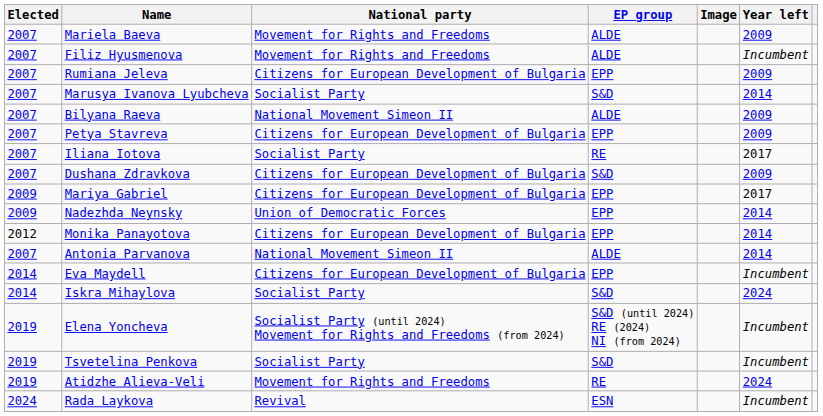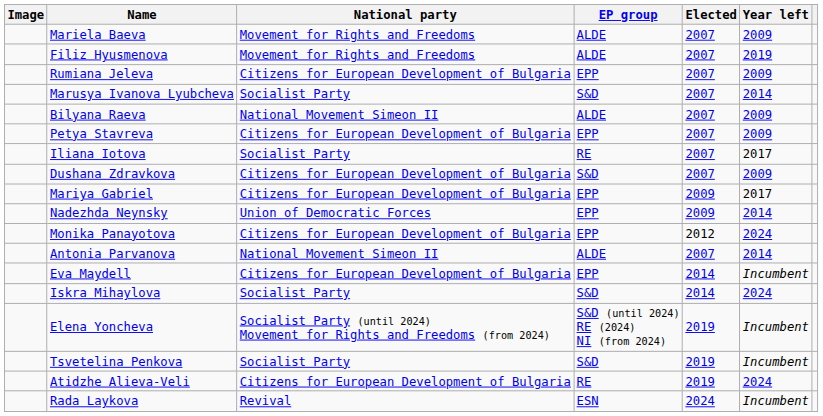 <table class="sortable wikitable">
 <tr>
-<th>Elected</th>
+<th>Image</th>
 <th>Name</th>
 <th>National party</th>
 <th><a href='#'>EP group</a></th>
-<th>Image</th>
+<th>Elected</th>
 <th>Year left</th>
 <th></th>
 </tr>
 <tr>
-<td><a href='#'>2007</a></td>
+<td></td>
 <td><a href='#'>Mariela Baeva</a></td>
 <td> <a href='#'>Movement for Rights and Freedoms</a></td>
 <td> <a href='#'>ALDE</a></td>
-<td></td>
+<td><a href='#'>2007</a></td>
 <td><a href='#'>2009</a></td>
 <td></td>
 </tr>
 <tr>
-<td><a href='#'>2007</a></td>
+<td></td>
 <td><a href='#'>Filiz Hyusmenova</a></td>
 <td> <a href='#'>Movement for Rights and Freedoms</a></td>
 <td> <a href='#'>ALDE</a></td>
+<td><a href='#'>2007</a></td>
+<td><a href='#'>2019</a></td>
 <td></td>
+</tr>
+<tr>
+<td></td>
+<td><a href='#'>Rumiana Jeleva</a></td>
+<td> <a href='#'>Citizens for European Development of Bulgaria</a></td>
+<td> <a href='#'>EPP</a></td>
+<td><a href='#'>2007</a></td>
+<td><a href='#'>2009</a></td>
+<td></td>
+</tr>
+<tr>
+<td></td>
+<td><a href='#'>Marusya Ivanova Lyubcheva</a></td>
+<td> <a href='#'>Socialist Party</a></td>
+<td> <a href='#'>S&D</a></td>
+<td><a href='#'>2007</a></td>
+<td><a href='#'>2014</a></td>
+<td></td>
+</tr>
+<tr>
+<td></td>
+<td><a href='#'>Bilyana Raeva</a></td>
+<td> <a href='#'>National Movement Simeon II</a></td>
+<td> <a href='#'>ALDE</a></td>
+<td><a href='#'>2007</a></td>
+<td><a href='#'>2009</a></td>
+<td></td>
+</tr>
+<tr>
+<td></td>
+<td><a href='#'>Petya Stavreva</a></td>
+<td> <a href='#'>Citizens for European Development of Bulgaria</a></td>
+<td> <a href='#'>EPP</a></td>
+<td><a href='#'>2007</a></td>
+<td><a href='#'>2009</a></td>
+<td></td>
+</tr>
+<tr>
+<td></td>
+<td><a href='#'>Iliana Iotova</a></td>
+<td> <a href='#'>Socialist Party</a></td>
+<td> <a href='#'>RE</a></td>
+<td><a href='#'>2007</a></td>
+<td>2017</td>
+<td></td>
+</tr>
+<tr>
+<td></td>
+<td><a href='#'>Dushana Zdravkova</a></td>
+<td> <a href='#'>Citizens for European Development of Bulgaria</a></td>
+<td> <a href='#'>S&D</a></td>
+<td><a href='#'>2007</a></td>
+<td><a href='#'>2009</a></td>
+<td></td>
+</tr>
+<tr>
+<td></td>
+<td><a href='#'>Mariya Gabriel</a></td>
+<td> <a href='#'>Citizens for European Development of Bulgaria</a></td>
+<td> <a href='#'>EPP</a></td>
+<td><a href='#'>2009</a></td>
+<td>2017</td>
+<td></td>
+</tr>
+<tr>
+<td></td>
+<td><a href='#'>Nadezhda Neynsky</a></td>
+<td> <a href='#'>Union of Democratic Forces</a></td>
+<td> <a href='#'>EPP</a></td>
+<td><a href='#'>2009</a></td>
+<td><a href='#'>2014</a></td>
+<td></td>
+</tr>
+<tr>
+<td></td>
+<td><a href='#'>Monika Panayotova</a></td>
+<td> <a href='#'>Citizens for European Development of Bulgaria</a></td>
+<td> <a href='#'>EPP</a></td>
+<td>2012</td>
+<td><a href='#'>2024</a></td>
+<td></td>
+</tr>
+<tr>
+<td></td>
+<td><a href='#'>Antonia Parvanova</a></td>
+<td> <a href='#'>National Movement Simeon II</a></td>
+<td> <a href='#'>ALDE</a></td>
+<td><a href='#'>2007</a></td>
+<td><a href='#'>2014</a></td>
+<td></td>
+</tr>
+<tr>
+<td></td>
+<td><a href='#'>Eva Maydell</a></td>
+<td> <a href='#'>Citizens for European Development of Bulgaria</a></td>
+<td> <a href='#'>EPP</a></td>
+<td><a href='#'>2014</a></td>
 <td><em>Incumbent</em></td>
 <td></td>
 </tr>
 <tr>
-<td><a href='#'>2007</a></td>
-<td><a href='#'>Rumiana Jeleva</a></td>
-<td> <a href='#'>Citizens for European Development of Bulgaria</a></td>
-<td> <a href='#'>EPP</a></td>
 <td></td>
-<td><a href='#'>2009</a></td>
+<td><a href='#'>Iskra Mihaylova</a></td>
+<td> <a href='#'>Socialist Party</a></td>
+<td> <a href='#'>S&D</a></td>
+<td><a href='#'>2014</a></td>
+<td><a href='#'>2024</a></td>
 <td></td>
 </tr>
 <tr>
-<td><a href='#'>2007</a></td>
-<td><a href='#'>Marusya Ivanova Lyubcheva</a></td>
-<td> <a href='#'>Socialist Party</a></td>
-<td> <a href='#'>S&D</a></td>
 <td></td>
-<td><a href='#'>2014</a></td>
-<td></td>
-</tr>
-<tr>
-<td><a href='#'>2007</a></td>
-<td><a href='#'>Bilyana Raeva</a></td>
-<td> <a href='#'>National Movement Simeon II</a></td>
-<td> <a href='#'>ALDE</a></td>
-<td></td>
-<td><a href='#'>2009</a></td>
-<td></td>
-</tr>
-<tr>
-<td><a href='#'>2007</a></td>
-<td><a href='#'>Petya Stavreva</a></td>
-<td> <a href='#'>Citizens for European Development of Bulgaria</a></td>
-<td> <a href='#'>EPP</a></td>
-<td></td>
-<td><a href='#'>2009</a></td>
-<td></td>
-</tr>
-<tr>
-<td><a href='#'>2007</a></td>
-<td><a href='#'>Iliana Iotova</a></td>
-<td> <a href='#'>Socialist Party</a></td>
-<td> <a href='#'>RE</a></td>
-<td></td>
-<td>2017</td>
-<td></td>
-</tr>
-<tr>
-<td><a href='#'>2007</a></td>
-<td><a href='#'>Dushana Zdravkova</a></td>
-<td> <a href='#'>Citizens for European Development of Bulgaria</a></td>
-<td> <a href='#'>S&D</a></td>
-<td></td>
-<td><a href='#'>2009</a></td>
-<td></td>
-</tr>
-<tr>
-<td><a href='#'>2009</a></td>
-<td><a href='#'>Mariya Gabriel</a></td>
-<td> <a href='#'>Citizens for European Development of Bulgaria</a></td>
-<td> <a href='#'>EPP</a></td>
-<td></td>
-<td>2017</td>
-<td></td>
-</tr>
-<tr>
-<td><a href='#'>2009</a></td>
-<td><a href='#'>Nadezhda Neynsky</a></td>
-<td> <a href='#'>Union of Democratic Forces</a></td>
-<td> <a href='#'>EPP</a></td>
-<td></td>
-<td><a href='#'>2014</a></td>
-<td></td>
-</tr>
-<tr>
-<td>2012</td>
-<td><a href='#'>Monika Panayotova</a></td>
-<td> <a href='#'>Citizens for European Development of Bulgaria</a></td>
-<td> <a href='#'>EPP</a></td>
-<td></td>
-<td><a href='#'>2014</a></td>
-<td></td>
-</tr>
-<tr>
-<td><a href='#'>2007</a></td>
-<td><a href='#'>Antonia Parvanova</a></td>
-<td> <a href='#'>National Movement Simeon II</a></td>
-<td> <a href='#'>ALDE</a></td>
-<td></td>
-<td><a href='#'>2014</a></td>
-<td></td>
-</tr>
-<tr>
-<td><a href='#'>2014</a></td>
-<td><a href='#'>Eva Maydell</a></td>
-<td> <a href='#'>Citizens for European Development of Bulgaria</a></td>
-<td> <a href='#'>EPP</a></td>
-<td></td>
+<td><a href='#'>Elena Yoncheva</a></td>
+<td> <a href='#'>Socialist Party</a> <small>(until 2024)</small><br> <a href='#'>Movement for Rights and Freedoms</a> <small>(from 2024)</small></td>
+<td> <a href='#'>S&D</a>  <small>(until 2024)</small><br> <a href='#'>RE</a> <small>(2024)</small><br> <a href='#'>NI</a> <small>(from 2024)</small></td>
+<td><a href='#'>2019</a></td>
 <td><em>Incumbent</em></td>
 <td></td>
 </tr>
 <tr>
-<td><a href='#'>2014</a></td>
-<td><a href='#'>Iskra Mihaylova</a></td>
+<td></td>
+<td><a href='#'>Tsvetelina Penkova</a></td>
 <td> <a href='#'>Socialist Party</a></td>
 <td> <a href='#'>S&D</a></td>
+<td><a href='#'>2019</a></td>
+<td><em>Incumbent</em></td>
 <td></td>
+</tr>
+<tr>
+<td></td>
+<td><a href='#'>Atidzhe Alieva-Veli</a></td>
+<td> <a href='#'>Citizens for European Development of Bulgaria</a></td>
+<td> <a href='#'>RE</a></td>
+<td><a href='#'>2019</a></td>
 <td><a href='#'>2024</a></td>
 <td></td>
 </tr>
 <tr>
-<td><a href='#'>2019</a></td>
-<td><a href='#'>Elena Yoncheva</a></td>
-<td> <a href='#'>Socialist Party</a> <small>(until 2024)</small><br> <a href='#'>Movement for Rights and Freedoms</a> <small>(from 2024)</small></td>
-<td> <a href='#'>S&D</a>  <small>(until 2024)</small><br> <a href='#'>RE</a> <small>(2024)</small><br> <a href='#'>NI</a> <small>(from 2024)</small></td>
 <td></td>
-<td><em>Incumbent</em></td>
-<td></td>
-</tr>
-<tr>
-<td><a href='#'>2019</a></td>
-<td><a href='#'>Tsvetelina Penkova</a></td>
-<td> <a href='#'>Socialist Party</a></td>
-<td> <a href='#'>S&D</a></td>
-<td></td>
-<td><em>Incumbent</em></td>
-<td></td>
-</tr>
-<tr>
-<td><a href='#'>2019</a></td>
-<td><a href='#'>Atidzhe Alieva-Veli</a></td>
-<td> <a href='#'>Movement for Rights and Freedoms</a></td>
-<td> <a href='#'>RE</a></td>
-<td></td>
-<td><a href='#'>2024</a></td>
-<td></td>
-</tr>
-<tr>
-<td><a href='#'>2024</a></td>
 <td><a href='#'>Rada Laykova</a></td>
 <td> <a href='#'>Revival</a></td>
 <td> <a href='#'>ESN</a></td>
-<td></td>
+<td><a href='#'>2024</a></td>
 <td><em>Incumbent</em></td>
 <td></td>
 </tr>
 </table>
